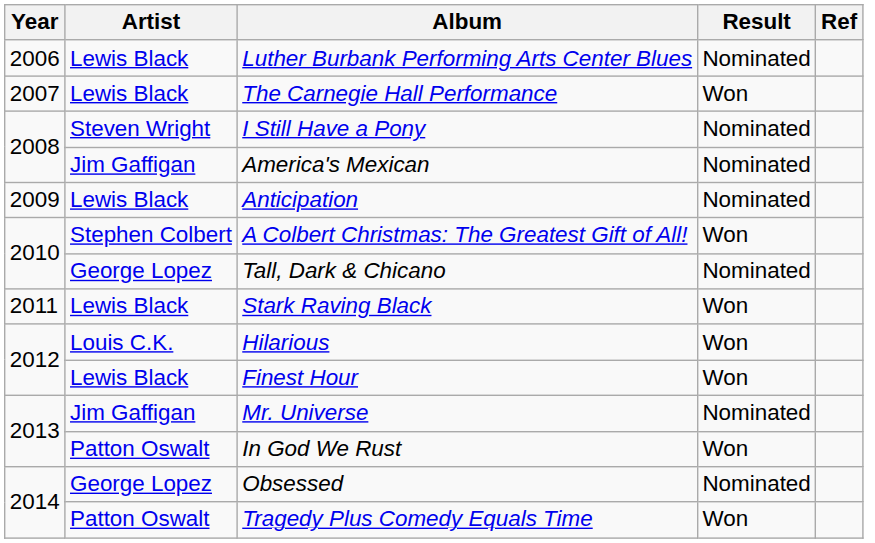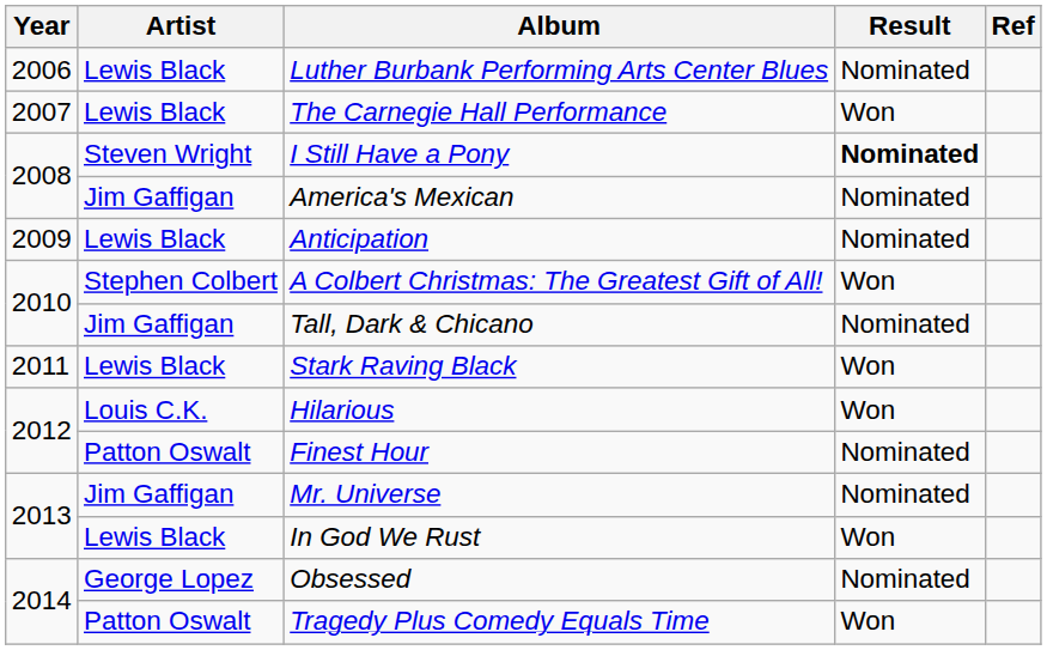 <table class="wikitable">
 <tr>
 <th>Year</th>
 <th>Artist</th>
 <th>Album</th>
 <th>Result</th>
 <th>Ref</th>
 </tr>
 <tr>
 <td>2006</td>
 <td><a href='#'>Lewis Black</a></td>
 <td><em><a href='#'>Luther Burbank Performing Arts Center Blues</a></em></td>
 <td>Nominated</td>
 <td></td>
 </tr>
 <tr>
 <td>2007</td>
 <td><a href='#'>Lewis Black</a></td>
 <td><em><a href='#'>The Carnegie Hall Performance</a></em></td>
 <td>Won</td>
 <td></td>
 </tr>
 <tr>
 <td rowspan="2">2008</td>
 <td><a href='#'>Steven Wright</a></td>
 <td><em><a href='#'>I Still Have a Pony</a></em></td>
-<td>Nominated</td>
+<td><strong>Nominated</strong></td>
 <td></td>
 </tr>
 <tr>
 <td><a href='#'>Jim Gaffigan</a></td>
 <td><em>America's Mexican</em></td>
 <td>Nominated</td>
 <td></td>
 </tr>
 <tr>
 <td>2009</td>
 <td><a href='#'>Lewis Black</a></td>
 <td><em><a href='#'>Anticipation</a></em></td>
 <td>Nominated</td>
 <td></td>
 </tr>
 <tr>
 <td rowspan="2">2010</td>
 <td><a href='#'>Stephen Colbert</a></td>
 <td><em><a href='#'>A Colbert Christmas: The Greatest Gift of All!</a></em></td>
 <td>Won</td>
 <td></td>
 </tr>
 <tr>
-<td><a href='#'>George Lopez</a></td>
+<td><a href='#'>Jim Gaffigan</a></td>
 <td><em>Tall, Dark & Chicano</em></td>
 <td>Nominated</td>
 <td></td>
 </tr>
 <tr>
 <td>2011</td>
 <td><a href='#'>Lewis Black</a></td>
 <td><em><a href='#'>Stark Raving Black</a></em></td>
 <td>Won</td>
 <td></td>
 </tr>
 <tr>
 <td rowspan="2">2012</td>
 <td><a href='#'>Louis C.K.</a></td>
 <td><em><a href='#'>Hilarious</a></em></td>
 <td>Won</td>
 <td></td>
 </tr>
 <tr>
-<td><a href='#'>Lewis Black</a></td>
+<td><a href='#'>Patton Oswalt</a></td>
 <td><em><a href='#'>Finest Hour</a></em></td>
-<td>Won</td>
+<td>Nominated</td>
 <td></td>
 </tr>
 <tr>
 <td rowspan="2">2013</td>
 <td><a href='#'>Jim Gaffigan</a></td>
 <td><em><a href='#'>Mr. Universe</a></em></td>
 <td>Nominated</td>
 <td></td>
 </tr>
 <tr>
-<td><a href='#'>Patton Oswalt</a></td>
+<td><a href='#'>Lewis Black</a></td>
 <td><em>In God We Rust</em></td>
 <td>Won</td>
 <td></td>
 </tr>
 <tr>
 <td rowspan="2">2014</td>
 <td><a href='#'>George Lopez</a></td>
 <td><em>Obsessed</em></td>
 <td>Nominated</td>
 <td></td>
 </tr>
 <tr>
 <td><a href='#'>Patton Oswalt</a></td>
 <td><em><a href='#'>Tragedy Plus Comedy Equals Time</a></em></td>
 <td>Won</td>
 <td></td>
 </tr>
 </table>
